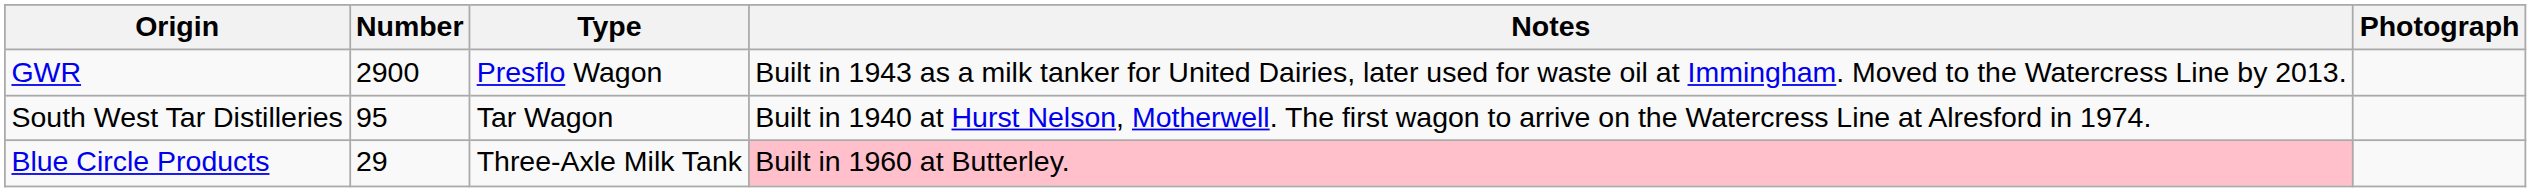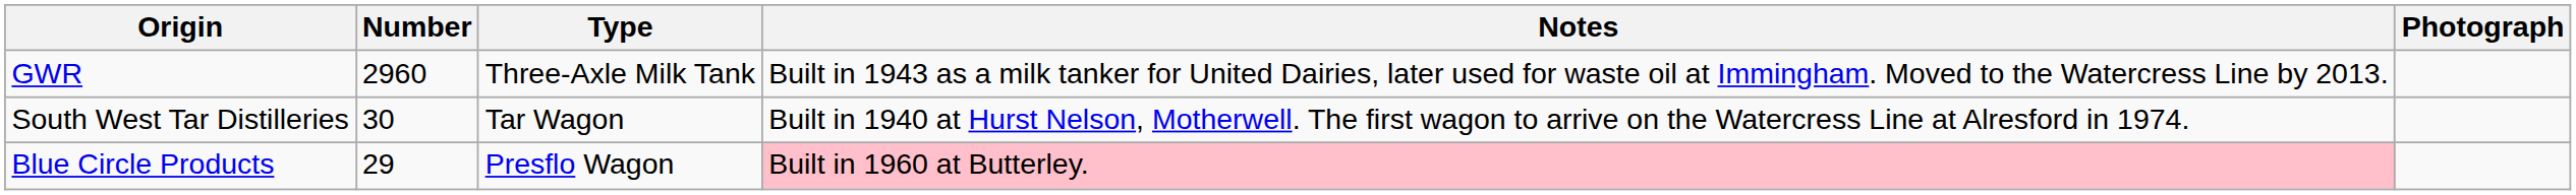 <table class="wikitable">
 <tr>
 <th>Origin</th>
 <th>Number</th>
 <th>Type</th>
 <th>Notes</th>
 <th>Photograph</th>
 </tr>
 <tr>
 <td><a href='#'>GWR</a></td>
-<td>2900</td>
-<td><a href='#'>Presflo</a> Wagon</td>
+<td>2960</td>
+<td>Three-Axle Milk Tank</td>
 <td>Built in 1943 as a milk tanker for United Dairies, later used for waste oil at <a href='#'>Immingham</a>. Moved to the Watercress Line by 2013.</td>
 <td></td>
 </tr>
 <tr>
 <td>South West Tar Distilleries</td>
-<td>95</td>
+<td>30</td>
 <td>Tar Wagon</td>
 <td>Built in 1940 at <a href='#'>Hurst Nelson</a>, <a href='#'>Motherwell</a>. The first wagon to arrive on the Watercress Line at Alresford in 1974.</td>
 <td></td>
 </tr>
 <tr>
 <td><a href='#'>Blue Circle Products</a></td>
 <td>29</td>
-<td>Three-Axle Milk Tank</td>
+<td><a href='#'>Presflo</a> Wagon</td>
 <td style="background: pink;">Built in 1960 at Butterley.</td>
 <td></td>
 </tr>
 </table>
